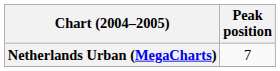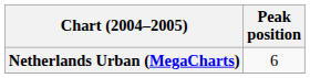 <table class="wikitable sortable plainrowheaders" style="text-align:center">
 <tr>
 <th scope="col">Chart (2004–2005)</th>
 <th scope="col">Peak<br>position</th>
 </tr>
 <tr>
 <th scope="row">Netherlands Urban (<a href='#'>MegaCharts</a>)</th>
-<td align="center">7</td>
+<td align="center">6</td>
 </tr>
 <tr>
 </tr>
 <tr>
 </tr>
 <tr>
 </tr>
 </table>
